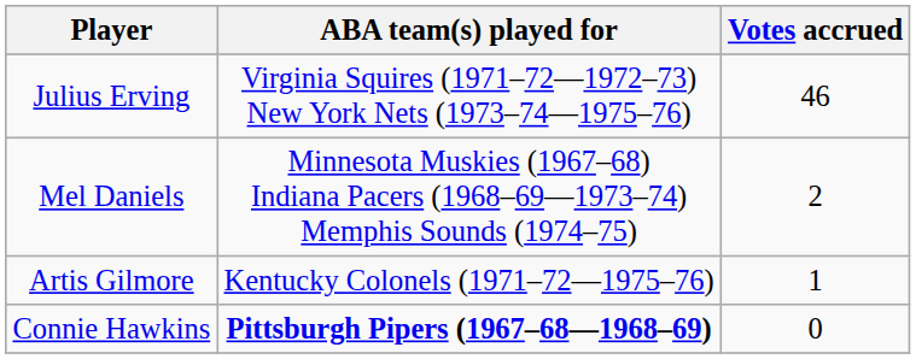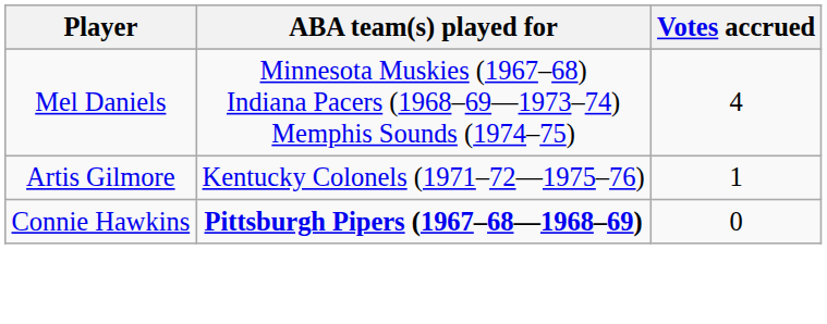 <table class="wikitable" style="font-size: 95%; text-align:center">
 <tr>
 <th>Player</th>
 <th>ABA team(s) played for</th>
 <th><a href='#'>Votes</a> accrued </th>
 </tr>
 <tr>
-<td><a href='#'>Julius Erving</a></td>
-<td><a href='#'>Virginia Squires</a> (<a href='#'>1971</a>–<a href='#'>72</a>—<a href='#'>1972</a>–<a href='#'>73</a>) <br> <a href='#'>New York Nets</a> (<a href='#'>1973</a>–<a href='#'>74</a>—<a href='#'>1975</a>–<a href='#'>76</a>)</td>
-<td>46</td>
-</tr>
-<tr>
 <td><a href='#'>Mel Daniels</a></td>
 <td><a href='#'>Minnesota Muskies</a> (<a href='#'>1967</a>–<a href='#'>68</a>) <br> <a href='#'>Indiana Pacers</a> (<a href='#'>1968</a>–<a href='#'>69</a>—<a href='#'>1973</a>–<a href='#'>74</a>) <br> <a href='#'>Memphis Sounds</a> (<a href='#'>1974</a>–<a href='#'>75</a>)</td>
-<td>2</td>
+<td>4</td>
 </tr>
 <tr>
 <td><a href='#'>Artis Gilmore</a></td>
 <td><a href='#'>Kentucky Colonels</a> (<a href='#'>1971</a>–<a href='#'>72</a>—<a href='#'>1975</a>–<a href='#'>76</a>)</td>
 <td>1</td>
 </tr>
 <tr>
 <td><a href='#'>Connie Hawkins</a></td>
 <td><strong><a href='#'>Pittsburgh Pipers</a> (<a href='#'>1967</a>–<a href='#'>68</a>—<a href='#'>1968</a>–<a href='#'>69</a>)</strong></td>
 <td>0</td>
 </tr>
 </table>
